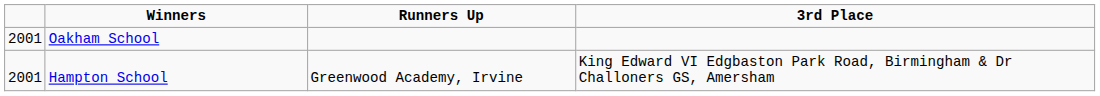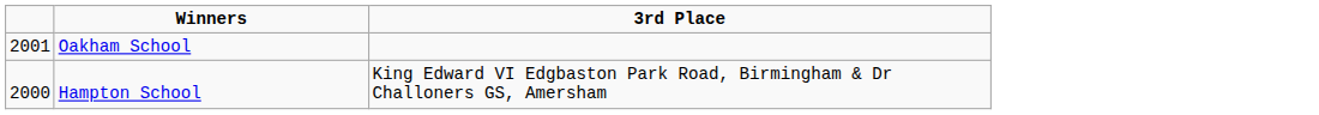 <table class="wikitable">
 <tr>
 <td width="30" Height="15" valign="bottom"></td>
 <td style="font-weight:bold" width="234" align="center" valign="bottom">Winners</td>
-<td style="font-weight:bold" width="240" align="center" valign="bottom">Runners Up</td>
 <td style="font-weight:bold" width="470" align="center" valign="bottom">3rd Place</td>
 </tr>
 <tr>
 <td Height="15" valign="bottom">2001</td>
 <td valign="bottom"><a href='#'>Oakham School</a></td>
 <td valign="bottom"></td>
-<td valign="bottom"></td>
 </tr>
 <tr>
-<td Height="15" valign="bottom">2001</td>
+<td Height="15" valign="bottom">2000</td>
 <td valign="bottom"><a href='#'>Hampton School</a></td>
-<td valign="bottom">Greenwood Academy, Irvine</td>
 <td valign="bottom">King Edward VI Edgbaston Park Road, Birmingham & Dr Challoners GS, Amersham</td>
 </tr>
 </table>
